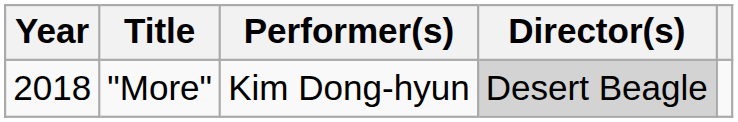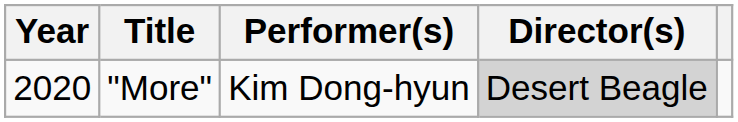 <table class="wikitable plainrowheaders">
 <tr>
 <th>Year</th>
 <th>Title</th>
 <th>Performer(s)</th>
 <th>Director(s)</th>
 <th scope="col" class="unsortable"></th>
 </tr>
 <tr>
-<td>2018</td>
+<td>2020</td>
 <td>"More"</td>
 <td>Kim Dong-hyun</td>
 <td style="background: lightgrey;">Desert Beagle</td>
 <td style="text-align:center;"></td>
 </tr>
 </table>
